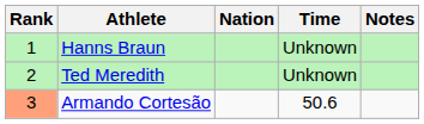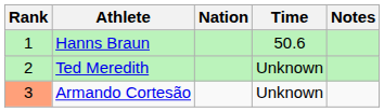 <table class="wikitable sortable" style="text-align:center">
 <tr>
 <th>Rank</th>
 <th>Athlete</th>
 <th>Nation</th>
 <th>Time</th>
 <th>Notes</th>
 </tr>
 <tr bgcolor=bbf3bb>
 <td>1</td>
 <td align=left><a href='#'>Hanns Braun</a></td>
 <td align=left></td>
-<td>Unknown</td>
+<td>50.6</td>
 <td></td>
 </tr>
 <tr bgcolor=bbf3bb>
 <td>2</td>
 <td align=left><a href='#'>Ted Meredith</a></td>
 <td align=left></td>
 <td>Unknown</td>
 <td></td>
 </tr>
 <tr>
 <td style="background: lightsalmon;">3</td>
 <td align=left><a href='#'>Armando Cortesão</a></td>
 <td align=left></td>
-<td>50.6</td>
+<td>Unknown</td>
 <td></td>
 </tr>
 </table>
